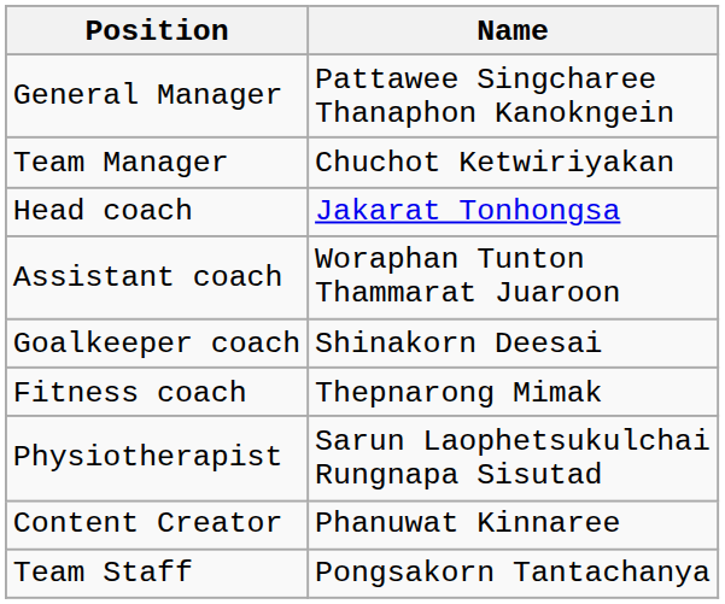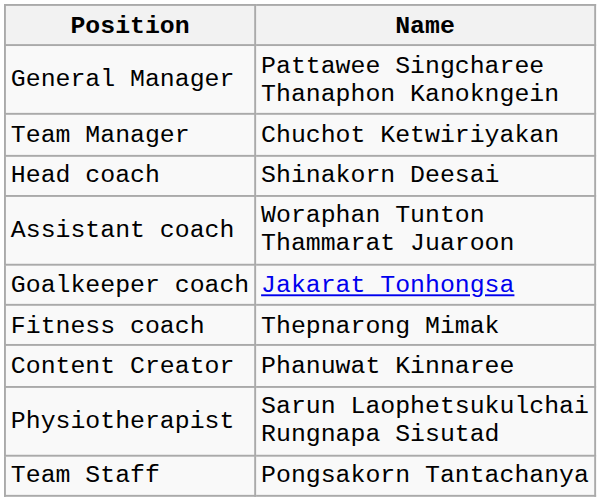 <table class="wikitable">
 <tr>
 <th>Position</th>
 <th>Name</th>
 </tr>
 <tr>
 <td>General Manager</td>
 <td> Pattawee Singcharee <br>  Thanaphon Kanokngein</td>
 </tr>
 <tr>
 <td>Team Manager</td>
 <td> Chuchot Ketwiriyakan</td>
 </tr>
 <tr>
 <td>Head coach</td>
-<td> <a href='#'>Jakarat Tonhongsa</a></td>
+<td> Shinakorn Deesai</td>
 </tr>
 <tr>
 <td>Assistant coach</td>
 <td> Woraphan Tunton <br>  Thammarat Juaroon</td>
 </tr>
 <tr>
 <td>Goalkeeper coach</td>
-<td> Shinakorn Deesai</td>
+<td> <a href='#'>Jakarat Tonhongsa</a></td>
 </tr>
 <tr>
 <td>Fitness coach</td>
 <td> Thepnarong Mimak</td>
 </tr>
 <tr>
+<td>Content Creator</td>
+<td> Phanuwat Kinnaree</td>
+</tr>
+<tr>
 <td>Physiotherapist</td>
 <td> Sarun Laophetsukulchai <br>  Rungnapa Sisutad</td>
-</tr>
-<tr>
-<td>Content Creator</td>
-<td> Phanuwat Kinnaree</td>
 </tr>
 <tr>
 <td>Team Staff</td>
 <td> Pongsakorn Tantachanya</td>
 </tr>
 </table>
